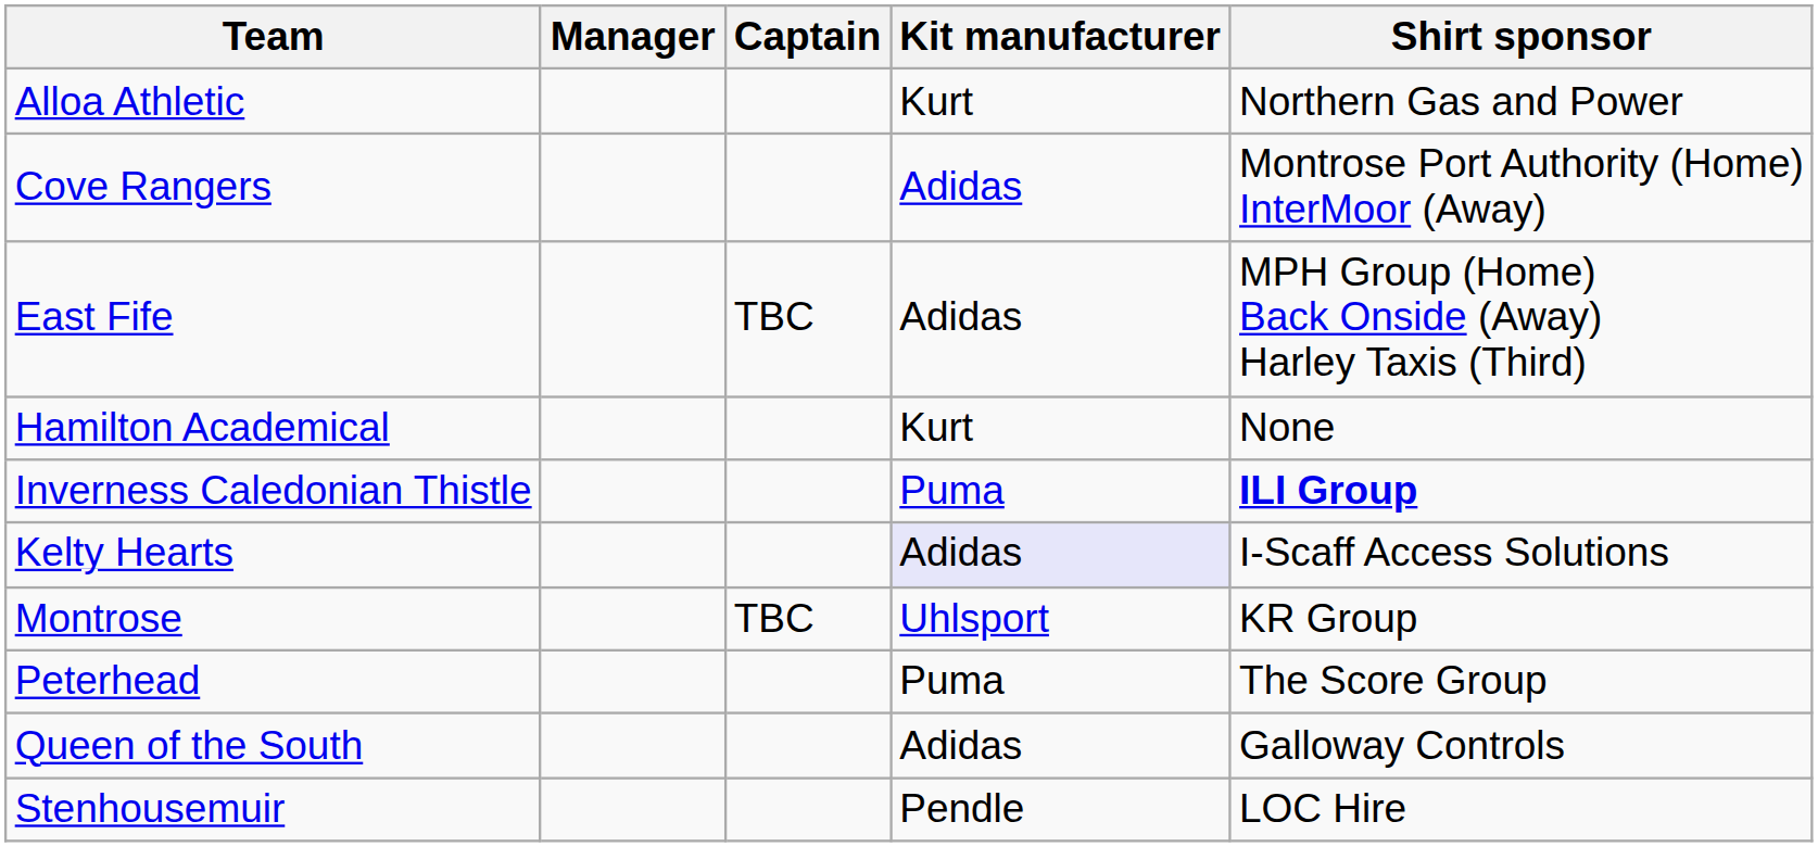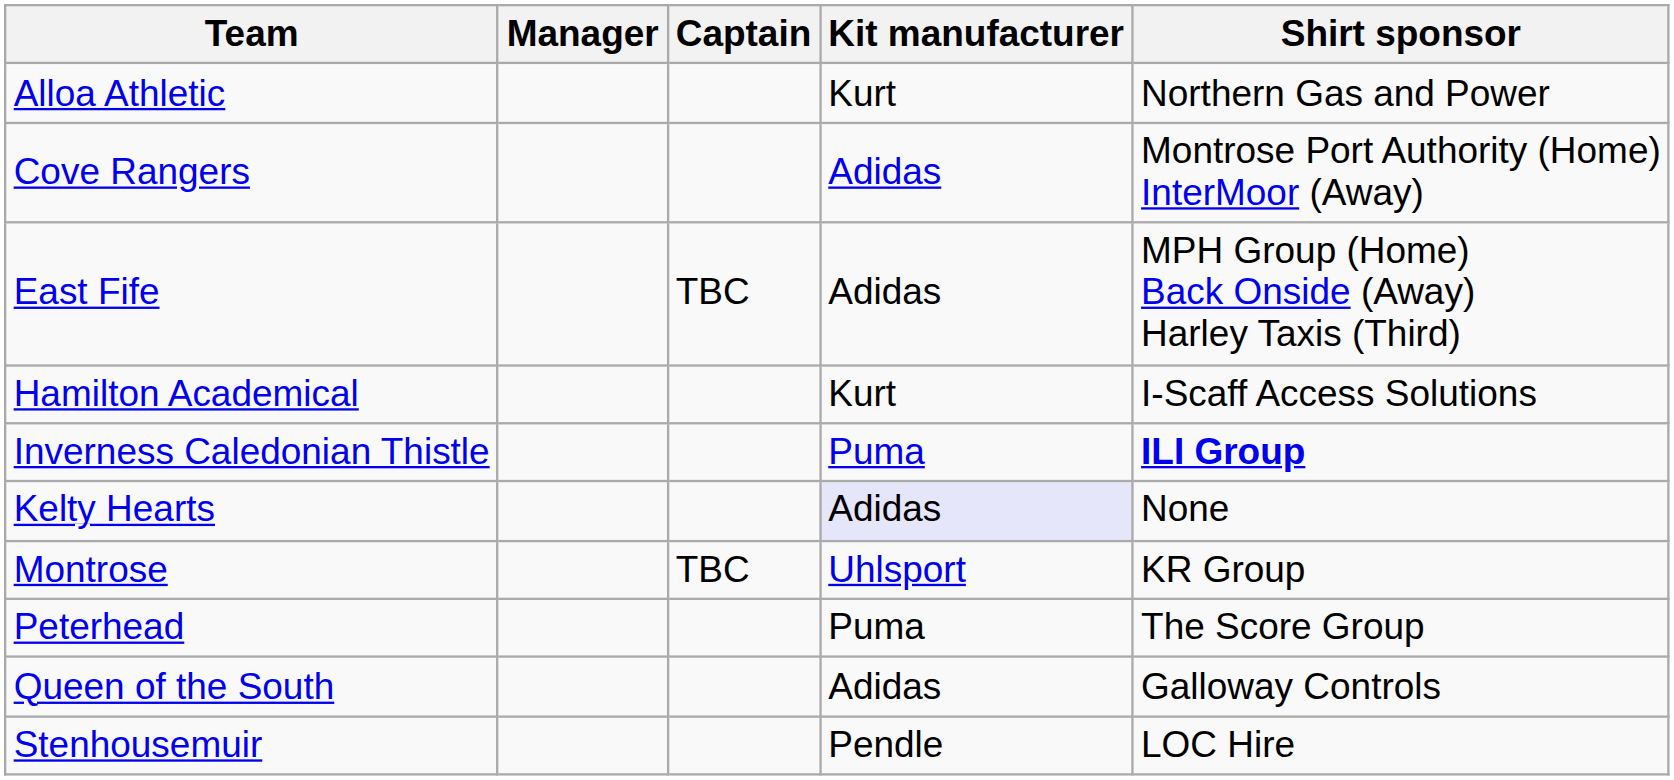 <table class="wikitable sortable">
 <tr>
 <th>Team</th>
 <th>Manager</th>
 <th>Captain</th>
 <th>Kit manufacturer</th>
 <th>Shirt sponsor</th>
 </tr>
 <tr>
 <td><a href='#'>Alloa Athletic</a></td>
 <td> </td>
 <td> </td>
 <td>Kurt</td>
 <td>Northern Gas and Power</td>
 </tr>
 <tr>
 <td><a href='#'>Cove Rangers</a></td>
 <td> </td>
 <td> </td>
 <td><a href='#'>Adidas</a></td>
 <td>Montrose Port Authority (Home)<br><a href='#'>InterMoor</a> (Away)</td>
 </tr>
 <tr>
 <td><a href='#'>East Fife</a></td>
 <td> </td>
 <td>TBC</td>
 <td>Adidas</td>
 <td>MPH Group (Home)<br><a href='#'>Back Onside</a> (Away)<br>Harley Taxis (Third)</td>
 </tr>
 <tr>
 <td><a href='#'>Hamilton Academical</a></td>
 <td> </td>
 <td> </td>
 <td>Kurt</td>
-<td>None</td>
+<td>I-Scaff Access Solutions</td>
 </tr>
 <tr>
 <td><a href='#'>Inverness Caledonian Thistle</a></td>
 <td> </td>
 <td> </td>
 <td><a href='#'>Puma</a></td>
 <td><strong><a href='#'>ILI Group</a></strong></td>
 </tr>
 <tr>
 <td><a href='#'>Kelty Hearts</a></td>
 <td> </td>
 <td> </td>
 <td style="background: lavender;">Adidas</td>
-<td>I-Scaff Access Solutions</td>
+<td>None</td>
 </tr>
 <tr>
 <td><a href='#'>Montrose</a></td>
 <td> </td>
 <td>TBC</td>
 <td><a href='#'>Uhlsport</a></td>
 <td>KR Group</td>
 </tr>
 <tr>
 <td><a href='#'>Peterhead</a></td>
 <td> <br> </td>
 <td> </td>
 <td>Puma</td>
 <td>The Score Group</td>
 </tr>
 <tr>
 <td><a href='#'>Queen of the South</a></td>
 <td> </td>
 <td> </td>
 <td>Adidas</td>
 <td>Galloway Controls</td>
 </tr>
 <tr>
 <td><a href='#'>Stenhousemuir</a></td>
 <td> </td>
 <td> </td>
 <td>Pendle</td>
 <td>LOC Hire</td>
 </tr>
 </table>
